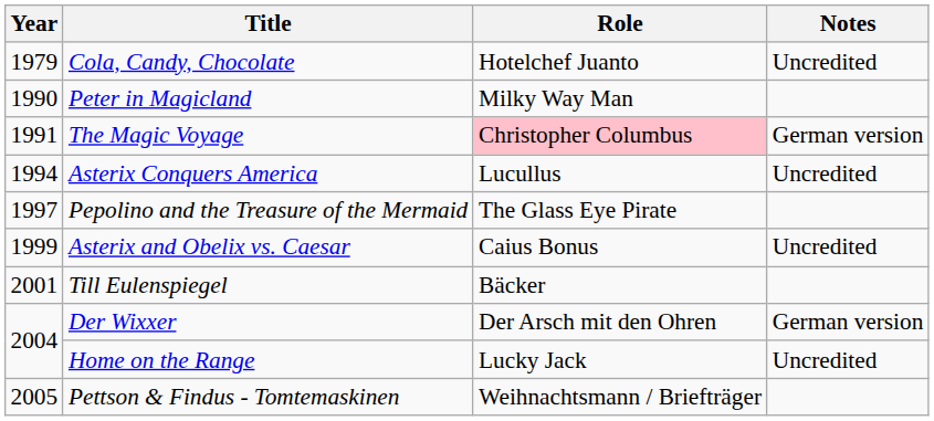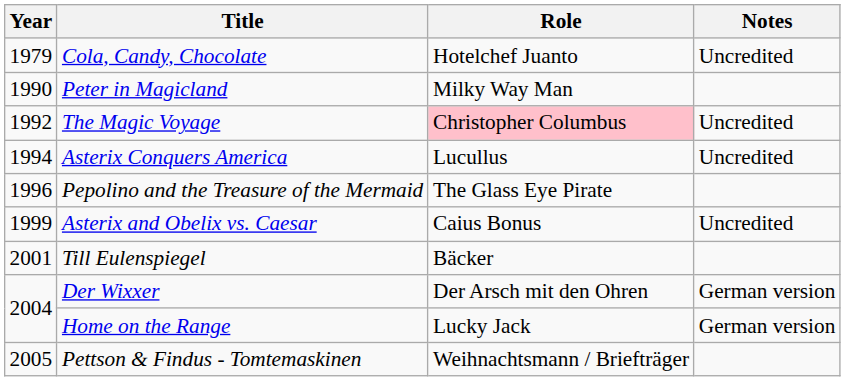 <table class="wikitable">
 <tr>
 <th>Year</th>
 <th>Title</th>
 <th>Role</th>
 <th>Notes</th>
 </tr>
 <tr>
 <td>1979</td>
 <td><em><a href='#'>Cola, Candy, Chocolate</a></em></td>
 <td>Hotelchef Juanto</td>
 <td>Uncredited</td>
 </tr>
 <tr>
 <td>1990</td>
 <td><em><a href='#'>Peter in Magicland</a></em></td>
 <td>Milky Way Man</td>
 <td></td>
 </tr>
 <tr>
-<td>1991</td>
+<td>1992</td>
 <td><em><a href='#'>The Magic Voyage</a></em></td>
 <td style="background: pink;">Christopher Columbus</td>
-<td>German version</td>
+<td>Uncredited</td>
 </tr>
 <tr>
 <td>1994</td>
 <td><em><a href='#'>Asterix Conquers America</a></em></td>
 <td>Lucullus</td>
 <td>Uncredited</td>
 </tr>
 <tr>
-<td>1997</td>
+<td>1996</td>
 <td><em>Pepolino and the Treasure of the Mermaid</em></td>
 <td>The Glass Eye Pirate</td>
 <td></td>
 </tr>
 <tr>
 <td>1999</td>
 <td><em><a href='#'>Asterix and Obelix vs. Caesar</a></em></td>
 <td>Caius Bonus</td>
 <td>Uncredited</td>
 </tr>
 <tr>
 <td>2001</td>
 <td><em>Till Eulenspiegel</em></td>
 <td>Bäcker</td>
 <td></td>
 </tr>
 <tr>
 <td rowspan="2">2004</td>
 <td><em><a href='#'>Der Wixxer</a></em></td>
 <td>Der Arsch mit den Ohren</td>
 <td>German version</td>
 </tr>
 <tr>
 <td><em><a href='#'>Home on the Range</a></em></td>
 <td>Lucky Jack</td>
-<td>Uncredited</td>
+<td>German version</td>
 </tr>
 <tr>
 <td>2005</td>
 <td><em>Pettson & Findus - Tomtemaskinen</em></td>
 <td>Weihnachtsmann / Briefträger</td>
 <td></td>
 </tr>
 </table>
